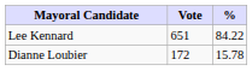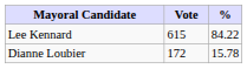 <table class="wikitable">
 <tr>
 <th style="background:#ddf; width:200px;">Mayoral Candidate</th>
 <th style="background:#ddf; width:50px;">Vote</th>
 <th style="background:#ddf; width:30px;">%</th>
 </tr>
 <tr>
 <td>Lee Kennard</td>
-<td>651</td>
+<td>615</td>
 <td>84.22</td>
 </tr>
 <tr>
 <td>Dianne Loubier</td>
 <td>172</td>
 <td>15.78</td>
 </tr>
 </table>
